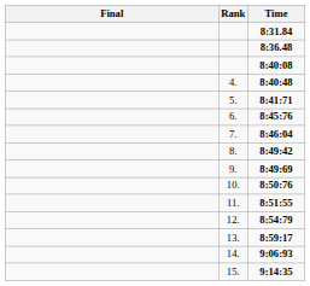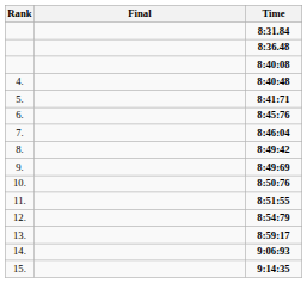 <table class="wikitable" style="border-collapse: collapse; font-size: 90%;">
 <tr>
+<th>Rank</th>
 <th style="width: 20em">Final</th>
-<th>Rank</th>
 <th style="width: 5em">Time</th>
 </tr>
 <tr>
+<td align="center"></td>
 <td></td>
-<td align="center"></td>
 <td align="center"><strong>8:31.84</strong></td>
 </tr>
 <tr>
+<td align="center"></td>
 <td></td>
-<td align="center"></td>
 <td align="center"><strong>8:36.48</strong></td>
 </tr>
 <tr>
+<td align="center"></td>
 <td></td>
-<td align="center"></td>
 <td align="center"><strong>8:40:08</strong></td>
 </tr>
 <tr>
+<td align="center">4.</td>
 <td></td>
-<td align="center">4.</td>
 <td align="center"><strong>8:40:48</strong></td>
 </tr>
 <tr>
+<td align="center">5.</td>
 <td></td>
-<td align="center">5.</td>
 <td align="center"><strong>8:41:71</strong></td>
 </tr>
 <tr>
+<td align="center">6.</td>
 <td></td>
-<td align="center">6.</td>
 <td align="center"><strong>8:45:76</strong></td>
 </tr>
 <tr>
+<td align="center">7.</td>
 <td></td>
-<td align="center">7.</td>
 <td align="center"><strong>8:46:04</strong></td>
 </tr>
 <tr>
+<td align="center">8.</td>
 <td></td>
-<td align="center">8.</td>
 <td align="center"><strong>8:49:42</strong></td>
 </tr>
 <tr>
+<td align="center">9.</td>
 <td></td>
-<td align="center">9.</td>
 <td align="center"><strong>8:49:69</strong></td>
 </tr>
 <tr>
+<td align="center">10.</td>
 <td></td>
-<td align="center">10.</td>
 <td align="center"><strong>8:50:76</strong></td>
 </tr>
 <tr>
+<td align="center">11.</td>
 <td></td>
-<td align="center">11.</td>
 <td align="center"><strong>8:51:55</strong></td>
 </tr>
 <tr>
+<td align="center">12.</td>
 <td></td>
-<td align="center">12.</td>
 <td align="center"><strong>8:54:79</strong></td>
 </tr>
 <tr>
+<td align="center">13.</td>
 <td></td>
-<td align="center">13.</td>
 <td align="center"><strong>8:59:17</strong></td>
 </tr>
 <tr>
+<td align="center">14.</td>
 <td></td>
-<td align="center">14.</td>
 <td align="center"><strong>9:06:93</strong></td>
 </tr>
 <tr>
+<td align="center">15.</td>
 <td></td>
-<td align="center">15.</td>
 <td align="center"><strong>9:14:35</strong></td>
 </tr>
 </table>
